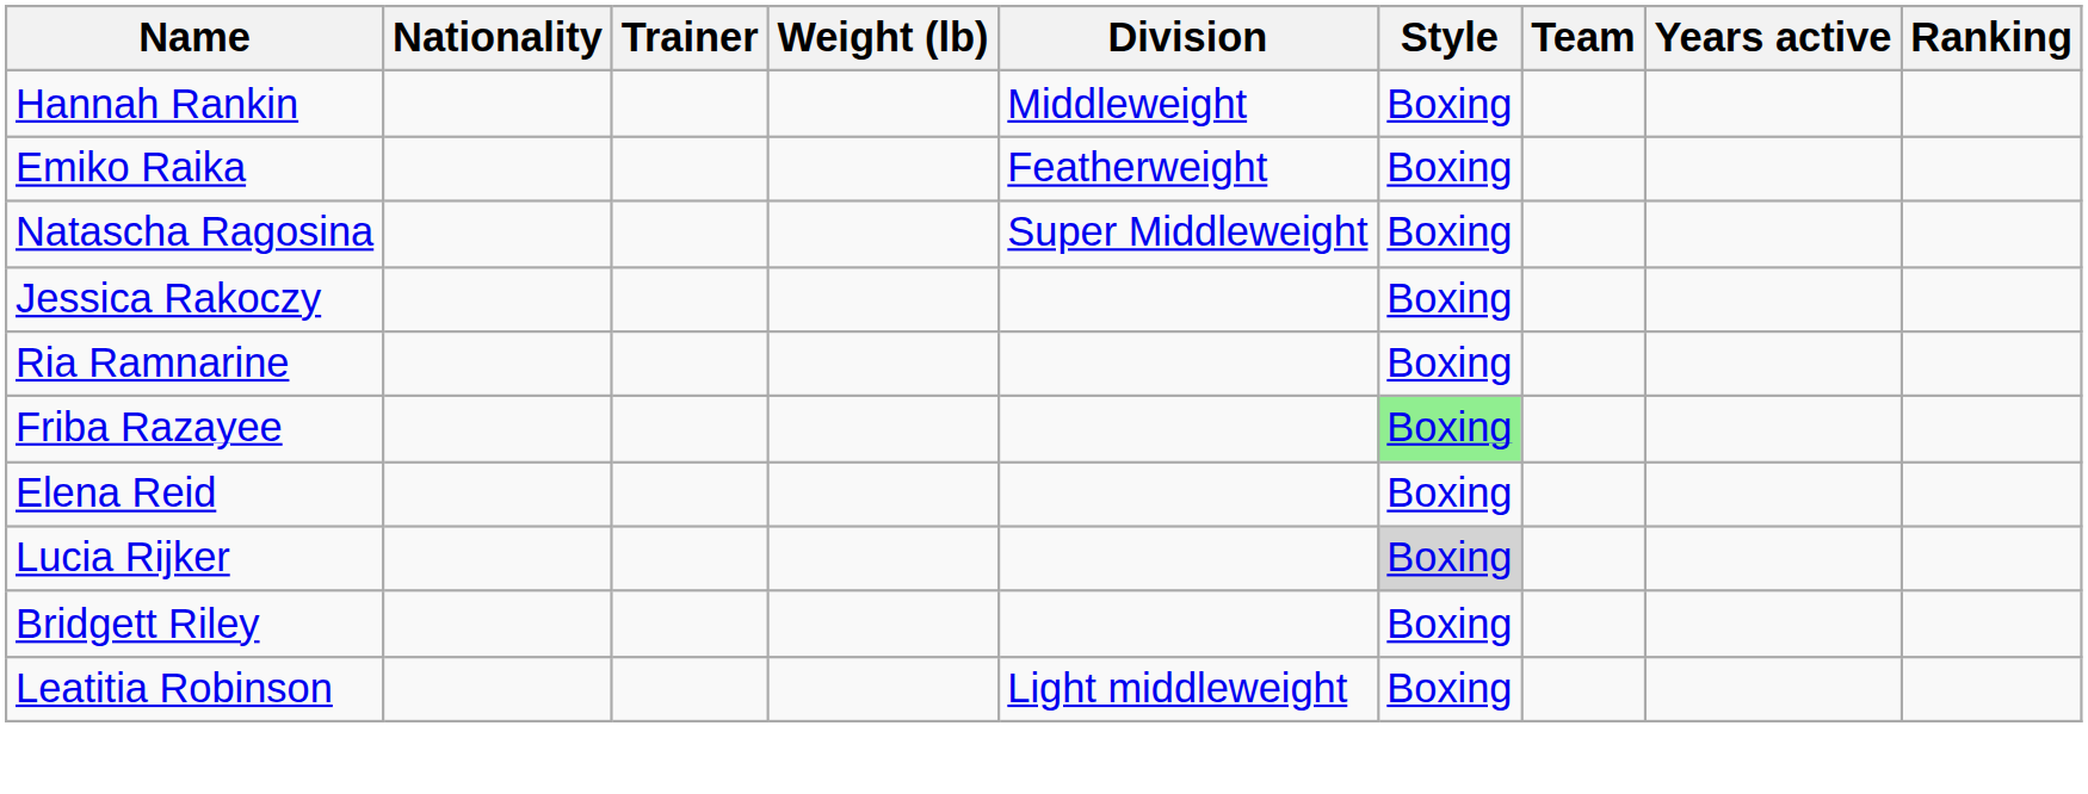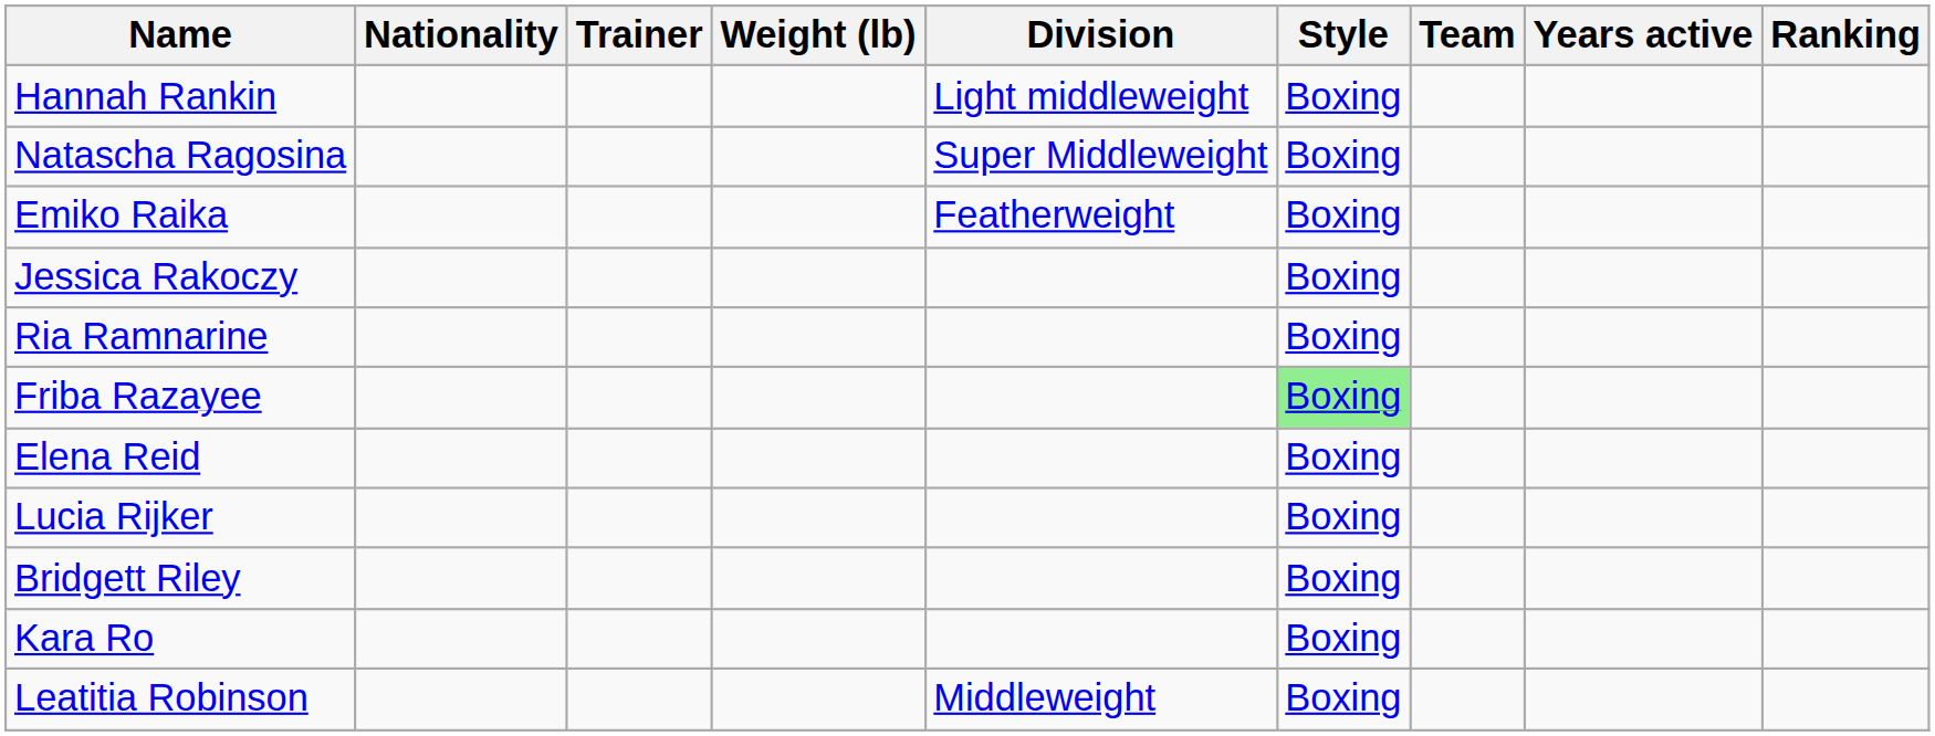 <table class="wikitable sortable">
 <tr>
 <th><strong>Name</strong></th>
 <th><strong>Nationality</strong></th>
 <th><strong>Trainer</strong></th>
 <th><strong>Weight (lb)</strong></th>
 <th><strong>Division</strong></th>
 <th><strong>Style</strong></th>
 <th><strong>Team</strong></th>
 <th><strong>Years active</strong></th>
 <th><strong>Ranking</strong></th>
 </tr>
 <tr>
 <td><a href='#'>Hannah Rankin</a></td>
 <td></td>
 <td></td>
 <td></td>
-<td><a href='#'>Middleweight</a></td>
+<td><a href='#'>Light middleweight</a></td>
+<td><a href='#'>Boxing</a></td>
+<td></td>
+<td></td>
+<td></td>
+</tr>
+<tr>
+<td><a href='#'>Natascha Ragosina</a></td>
+<td></td>
+<td></td>
+<td></td>
+<td><a href='#'>Super Middleweight</a></td>
 <td><a href='#'>Boxing</a></td>
 <td></td>
 <td></td>
 <td></td>
 </tr>
 <tr>
 <td><a href='#'>Emiko Raika</a></td>
 <td></td>
 <td></td>
 <td></td>
 <td><a href='#'>Featherweight</a></td>
-<td><a href='#'>Boxing</a></td>
-<td></td>
-<td></td>
-<td></td>
-</tr>
-<tr>
-<td><a href='#'>Natascha Ragosina</a></td>
-<td></td>
-<td></td>
-<td></td>
-<td><a href='#'>Super Middleweight</a></td>
 <td><a href='#'>Boxing</a></td>
 <td></td>
 <td></td>
 <td></td>
 </tr>
 <tr>
 <td><a href='#'>Jessica Rakoczy</a></td>
 <td></td>
 <td></td>
 <td></td>
 <td></td>
 <td><a href='#'>Boxing</a></td>
 <td></td>
 <td></td>
 <td></td>
 </tr>
 <tr>
 <td><a href='#'>Ria Ramnarine</a></td>
 <td></td>
 <td></td>
 <td></td>
 <td></td>
 <td><a href='#'>Boxing</a></td>
 <td></td>
 <td></td>
 <td></td>
 </tr>
 <tr>
 <td><a href='#'>Friba Razayee</a></td>
 <td></td>
 <td></td>
 <td></td>
 <td></td>
 <td style="background: lightgreen;"><a href='#'>Boxing</a></td>
 <td></td>
 <td></td>
 <td></td>
 </tr>
 <tr>
 <td><a href='#'>Elena Reid</a></td>
 <td></td>
 <td></td>
 <td></td>
 <td></td>
 <td><a href='#'>Boxing</a></td>
 <td></td>
 <td></td>
 <td></td>
 </tr>
 <tr>
 <td><a href='#'>Lucia Rijker</a></td>
 <td></td>
 <td></td>
 <td></td>
 <td></td>
-<td style="background: lightgrey;"><a href='#'>Boxing</a></td>
+<td><a href='#'>Boxing</a></td>
 <td></td>
 <td></td>
 <td></td>
 </tr>
 <tr>
 <td><a href='#'>Bridgett Riley</a></td>
 <td></td>
 <td></td>
 <td></td>
 <td></td>
 <td><a href='#'>Boxing</a></td>
 <td></td>
 <td></td>
 <td></td>
 </tr>
 <tr>
+<td><a href='#'>Kara Ro</a></td>
+<td></td>
+<td></td>
+<td></td>
+<td></td>
+<td><a href='#'>Boxing</a></td>
+<td></td>
+<td></td>
+<td></td>
+</tr>
+<tr>
 <td><a href='#'>Leatitia Robinson</a></td>
 <td></td>
 <td></td>
 <td></td>
-<td><a href='#'>Light middleweight</a></td>
+<td><a href='#'>Middleweight</a></td>
 <td><a href='#'>Boxing</a></td>
 <td></td>
 <td></td>
 <td></td>
 </tr>
 </table>
